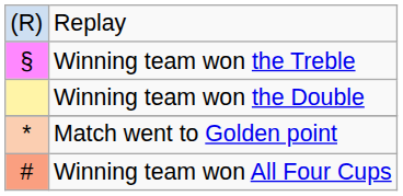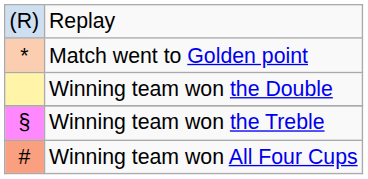 <table class="wikitable">
 <tr>
 <td style="text-align:center; background-color:#cedff2">(R)</td>
 <td>Replay</td>
 </tr>
 <tr>
-<td style="text-align:center; background-color:#ff88ff">§</td>
-<td>Winning team won <a href='#'>the Treble</a></td>
+<td style="text-align:center; background-color:#FBCEB1">*</td>
+<td>Match went to <a href='#'>Golden point</a></td>
 </tr>
 <tr>
 <td style="text-align:center; background-color:#fff4a7"></td>
 <td>Winning team won <a href='#'>the Double</a></td>
 </tr>
 <tr>
 </tr>
 <tr>
-<td style="text-align:center; background-color:#FBCEB1">*</td>
-<td>Match went to <a href='#'>Golden point</a></td>
+<td style="text-align:center; background-color:#ff88ff">§</td>
+<td>Winning team won <a href='#'>the Treble</a></td>
 </tr>
 <tr>
 <td style="text-align:center; background-color:#fa9f80">#</td>
 <td>Winning team won <a href='#'>All Four Cups</a></td>
 </tr>
 </table>
